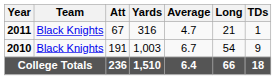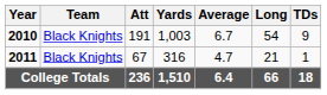 <table class="wikitable" style="text-align:center;">
 <tr>
 <th>Year</th>
 <th>Team</th>
 <th>Att</th>
 <th>Yards</th>
 <th>Average</th>
 <th>Long</th>
 <th>TDs</th>
 </tr>
 <tr>
+<td><strong>2010</strong></td>
+<td><a href='#'>Black Knights</a></td>
+<td>191</td>
+<td>1,003</td>
+<td>6.7</td>
+<td>54</td>
+<td>9</td>
+</tr>
+<tr>
 <td><strong>2011</strong></td>
 <td><a href='#'>Black Knights</a></td>
 <td>67</td>
 <td>316</td>
 <td>4.7</td>
 <td>21</td>
 <td>1</td>
-</tr>
-<tr>
-<td><strong>2010</strong></td>
-<td><a href='#'>Black Knights</a></td>
-<td>191</td>
-<td>1,003</td>
-<td>6.7</td>
-<td>54</td>
-<td>9</td>
 </tr>
 <tr style="background:#555555;font-weight:bold;color:white;">
 <td colspan=2>College Totals</td>
 <td>236</td>
 <td>1,510</td>
 <td>6.4</td>
 <td>66</td>
 <td>18</td>
 </tr>
 <tr>
 </tr>
 </table>
